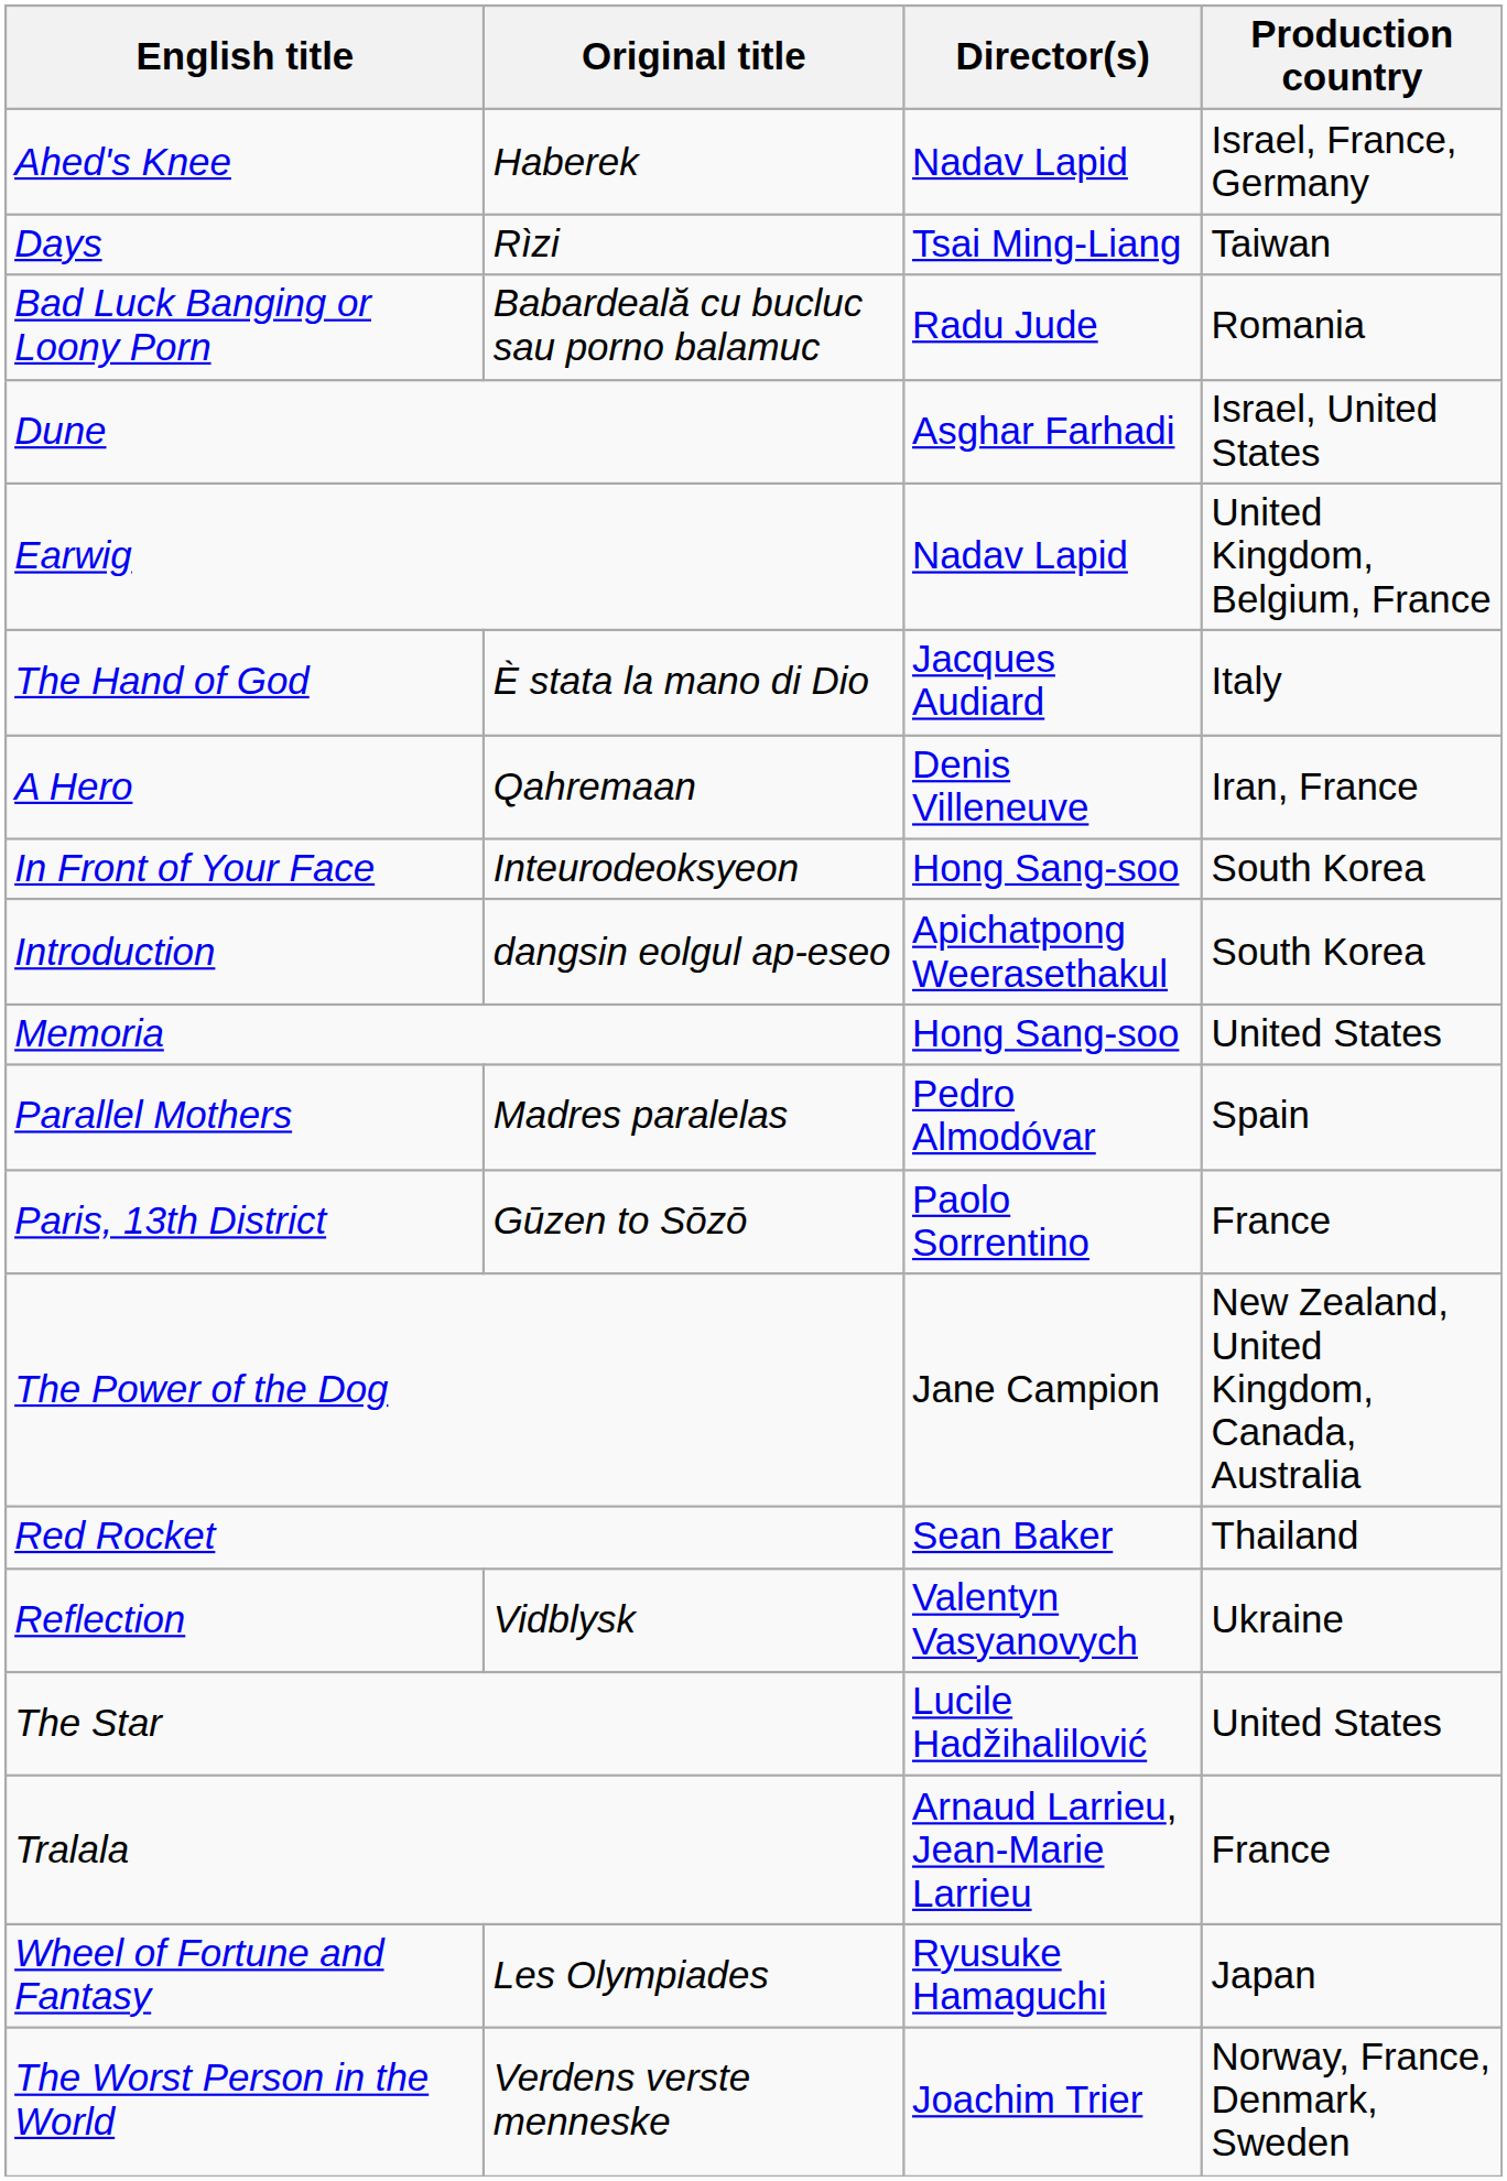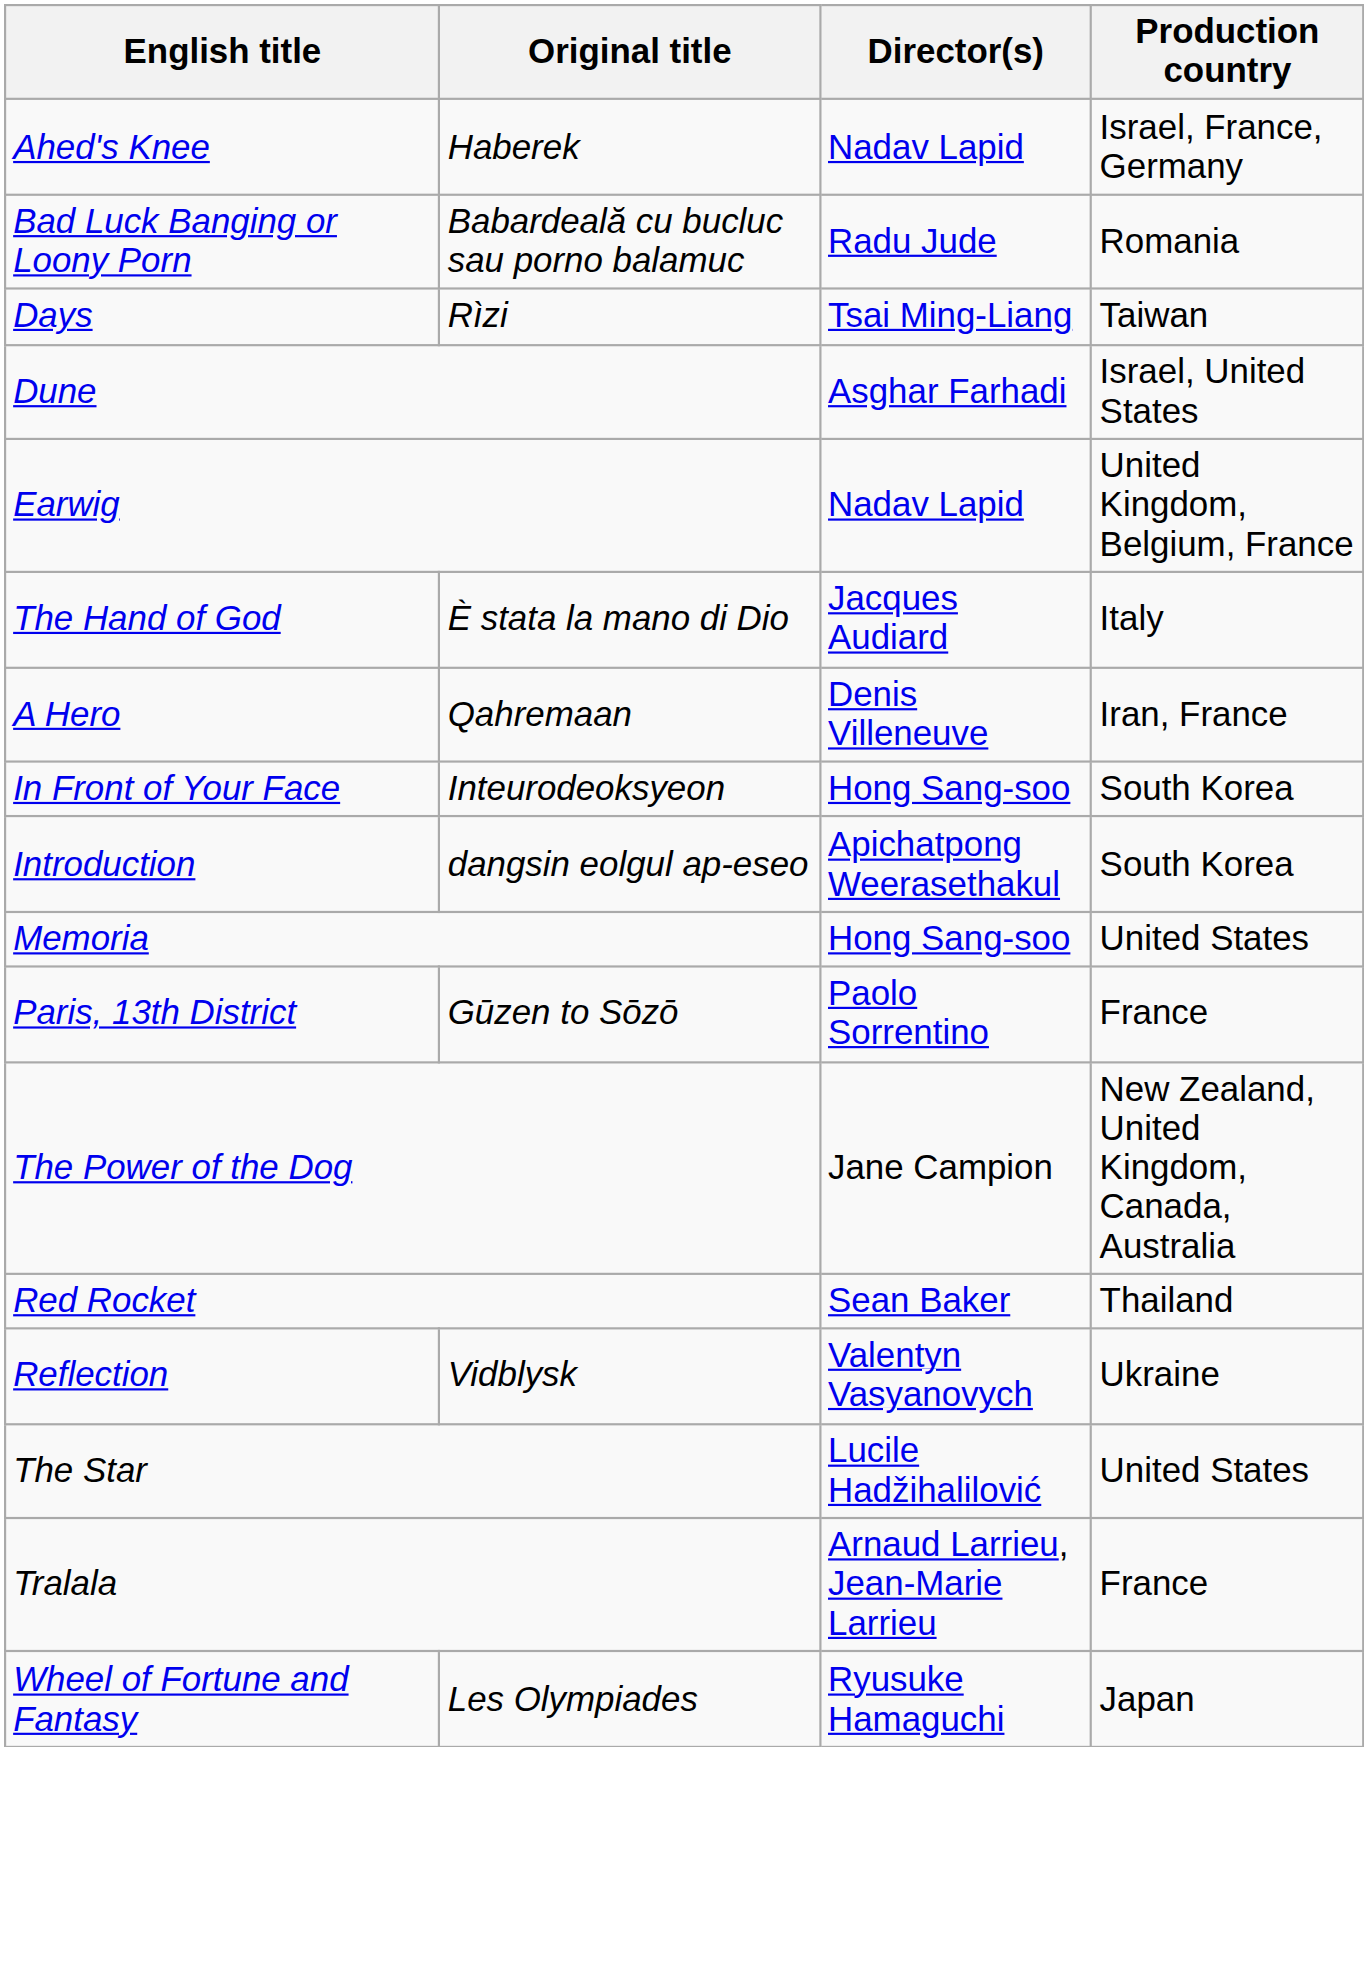 <table class="wikitable" width=100%>
 <tr>
 <th scope="col" width="32%">English title</th>
 <th scope="col" width="28%">Original title</th>
 <th scope="col" width="20%">Director(s)</th>
 <th scope="col" width="20%">Production country</th>
 </tr>
 <tr>
 <td><em><a href='#'>Ahed's Knee</a></em></td>
 <td><em>Haberek</em></td>
 <td><a href='#'>Nadav Lapid</a></td>
 <td>Israel, France, Germany</td>
 </tr>
 <tr>
+<td><em><a href='#'>Bad Luck Banging or Loony Porn</a></em></td>
+<td><em>Babardeală cu bucluc sau porno balamuc</em></td>
+<td><a href='#'>Radu Jude</a></td>
+<td>Romania</td>
+</tr>
+<tr>
 <td><em><a href='#'>Days</a></em></td>
 <td><em>Rìzi</em></td>
 <td><a href='#'>Tsai Ming-Liang</a></td>
 <td>Taiwan</td>
-</tr>
-<tr>
-<td><em><a href='#'>Bad Luck Banging or Loony Porn</a></em></td>
-<td><em>Babardeală cu bucluc sau porno balamuc</em></td>
-<td><a href='#'>Radu Jude</a></td>
-<td>Romania</td>
 </tr>
 <tr>
 <td colspan=2><em><a href='#'>Dune</a></em></td>
 <td><a href='#'>Asghar Farhadi</a></td>
 <td>Israel, United States</td>
 </tr>
 <tr>
 <td colspan=2><em><a href='#'>Earwig</a></em></td>
 <td><a href='#'>Nadav Lapid</a></td>
 <td>United Kingdom, Belgium, France</td>
 </tr>
 <tr>
 <td><em><a href='#'>The Hand of God</a></em></td>
 <td><em>È stata la mano di Dio</em></td>
 <td><a href='#'>Jacques Audiard</a></td>
 <td>Italy</td>
 </tr>
 <tr>
 <td><em><a href='#'>A Hero</a></em></td>
 <td><em>Qahremaan</em></td>
 <td><a href='#'>Denis Villeneuve</a></td>
 <td>Iran, France</td>
 </tr>
 <tr>
 <td><em><a href='#'>In Front of Your Face</a></em></td>
 <td><em>Inteurodeoksyeon</em></td>
 <td><a href='#'>Hong Sang-soo</a></td>
 <td>South Korea</td>
 </tr>
 <tr>
 <td><em><a href='#'>Introduction</a></em></td>
 <td><em>dangsin eolgul ap-eseo</em></td>
 <td><a href='#'>Apichatpong Weerasethakul</a></td>
 <td>South Korea</td>
 </tr>
 <tr>
 <td colspan=2><em><a href='#'>Memoria</a></em></td>
 <td><a href='#'>Hong Sang-soo</a></td>
 <td>United States</td>
 </tr>
 <tr>
-<td><em><a href='#'>Parallel Mothers</a></em></td>
-<td><em>Madres paralelas</em></td>
-<td><a href='#'>Pedro Almodóvar</a></td>
-<td>Spain</td>
-</tr>
-<tr>
 <td><em><a href='#'>Paris, 13th District</a></em></td>
 <td><em>Gūzen to Sōzō</em></td>
 <td><a href='#'>Paolo Sorrentino</a></td>
 <td>France</td>
 </tr>
 <tr>
 <td colspan=2><em><a href='#'>The Power of the Dog</a></em></td>
 <td>Jane Campion</td>
 <td>New Zealand, United Kingdom, Canada, Australia</td>
 </tr>
 <tr>
 <td colspan=2><em><a href='#'>Red Rocket</a></em></td>
 <td><a href='#'>Sean Baker</a></td>
 <td>Thailand</td>
 </tr>
 <tr>
 <td><em><a href='#'>Reflection</a></em></td>
 <td><em>Vidblysk</em></td>
 <td><a href='#'>Valentyn Vasyanovych</a></td>
 <td>Ukraine</td>
 </tr>
 <tr>
 <td colspan=2><em>The Star</em></td>
 <td><a href='#'>Lucile Hadžihalilović</a></td>
 <td>United States</td>
 </tr>
 <tr>
 <td colspan=2><em>Tralala</em></td>
 <td><a href='#'>Arnaud Larrieu</a>, <a href='#'>Jean-Marie Larrieu</a></td>
 <td>France</td>
 </tr>
 <tr>
 <td><em><a href='#'>Wheel of Fortune and Fantasy</a></em></td>
 <td><em>Les Olympiades</em></td>
 <td><a href='#'>Ryusuke Hamaguchi</a></td>
 <td>Japan</td>
 </tr>
-<tr>
-<td><em><a href='#'>The Worst Person in the World</a></em></td>
-<td><em>Verdens verste menneske</em></td>
-<td><a href='#'>Joachim Trier</a></td>
-<td>Norway, France, Denmark, Sweden</td>
-</tr>
 </table>
